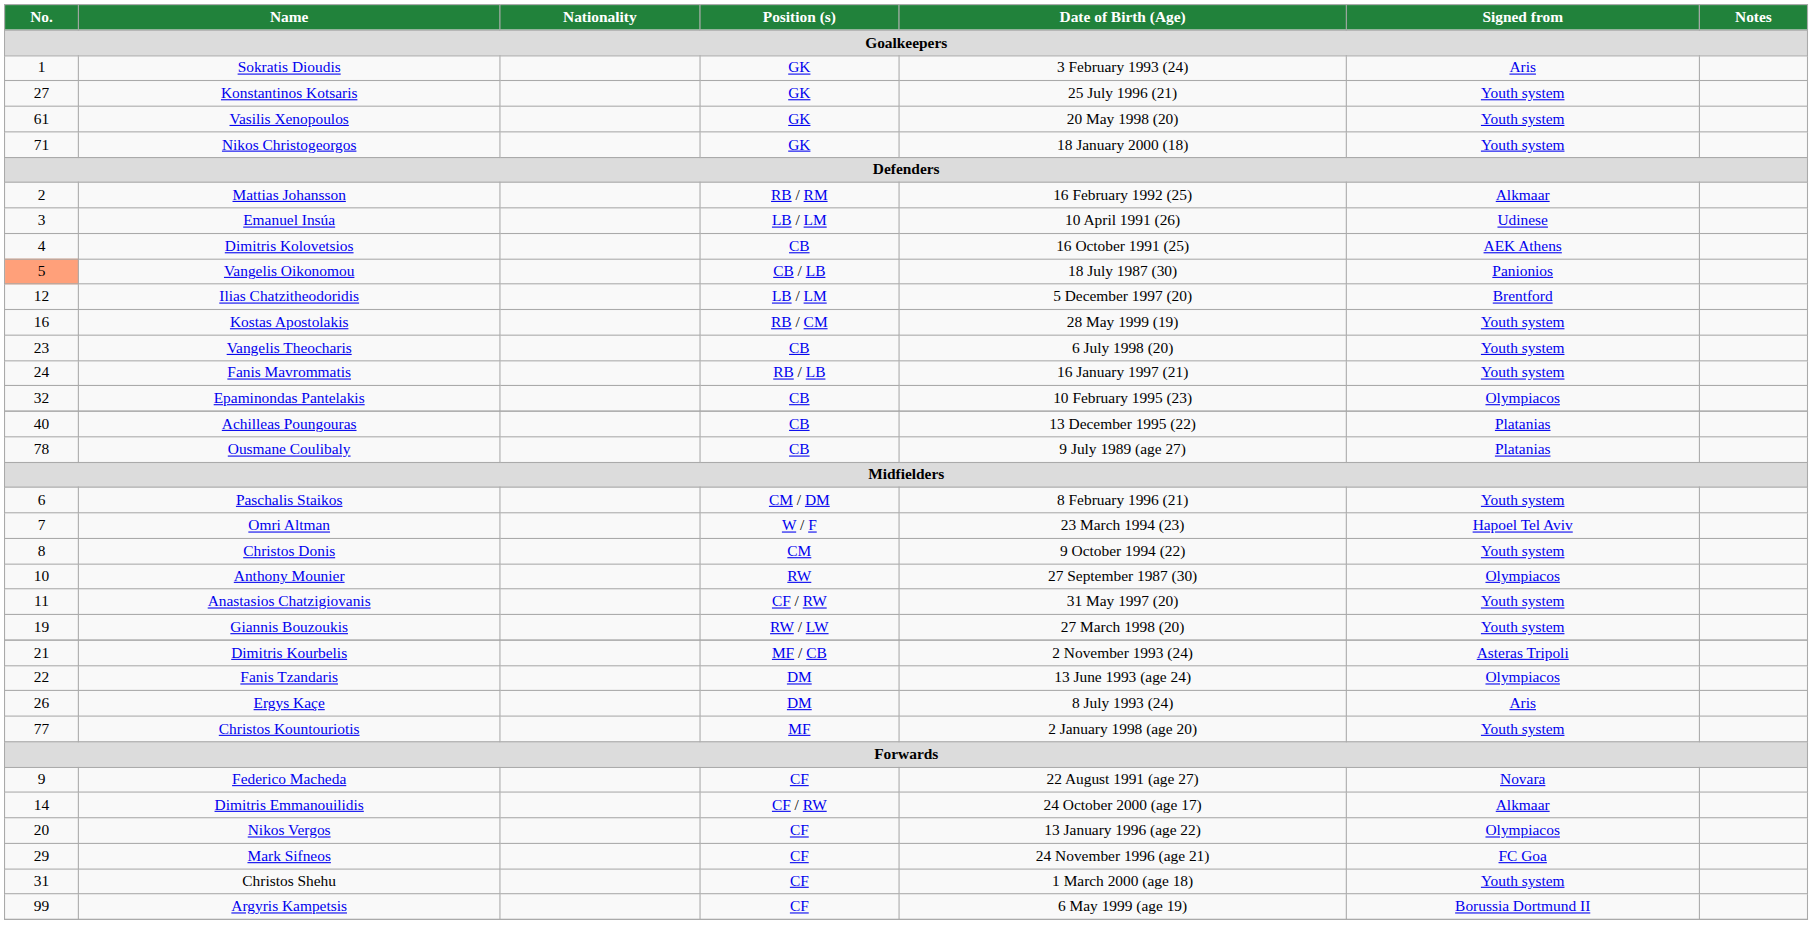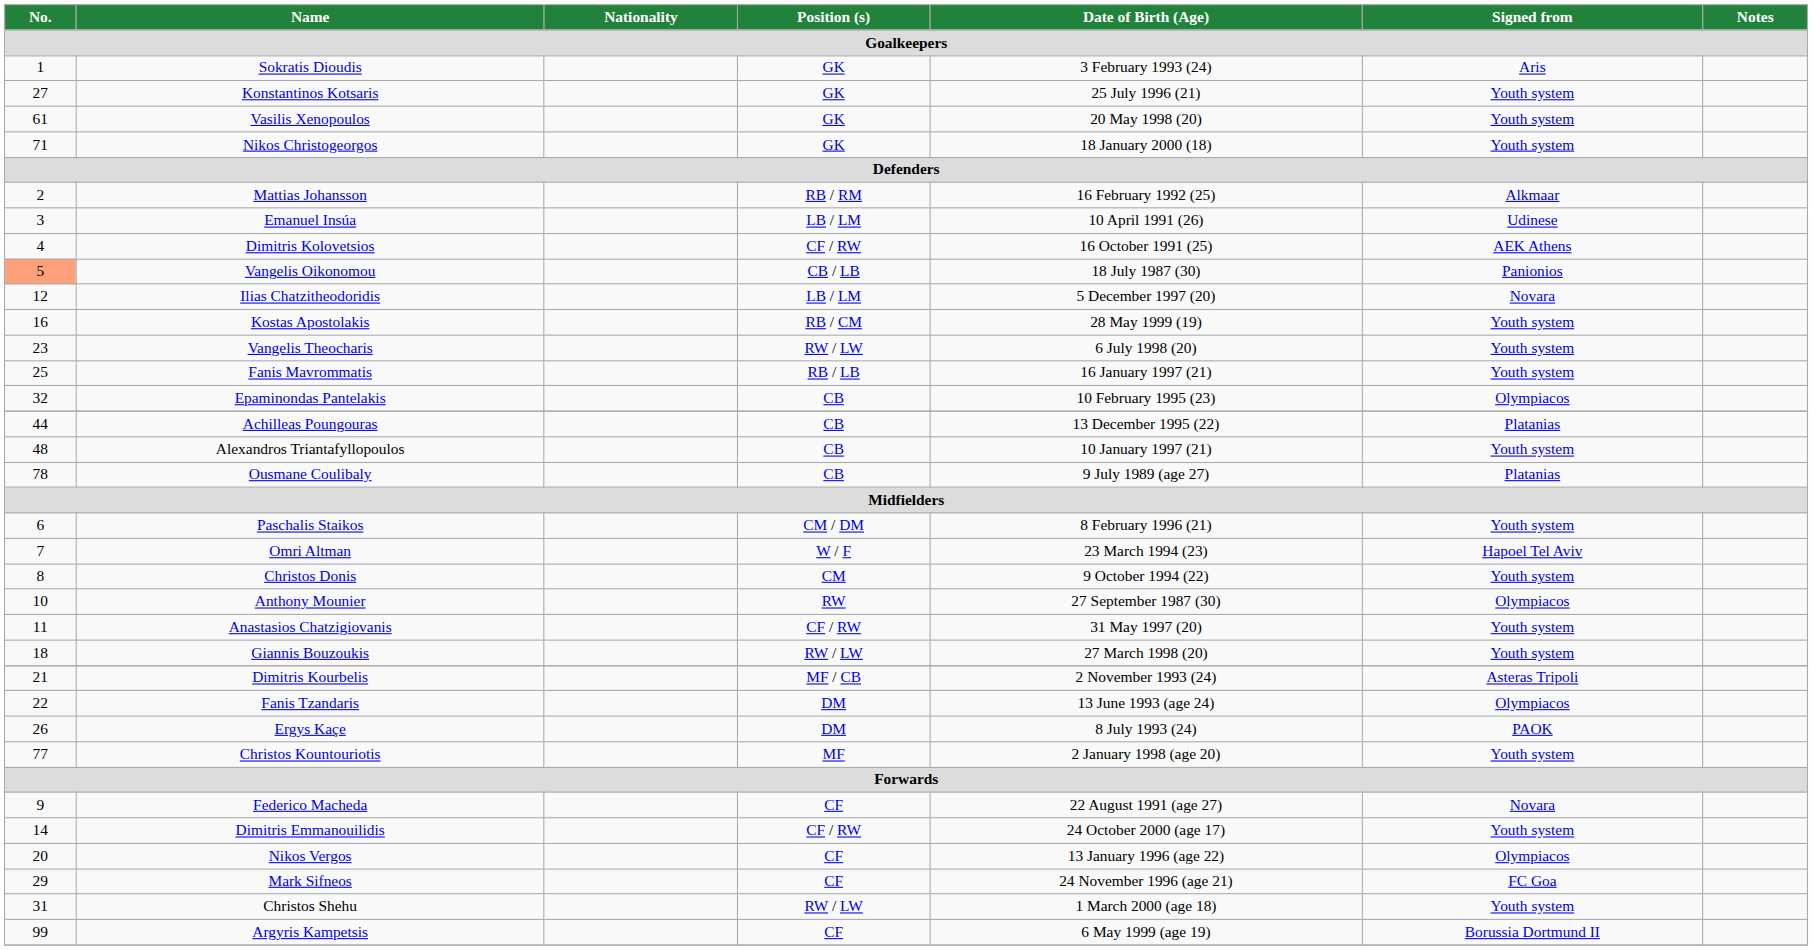 <table class="wikitable" style="text-align:center; font-size:90%; width:85%;">
 <tr>
 <th style="background:#21823b; color:white; text-align:center;">No.</th>
 <th style="background:#21823b; color:white; text-align:center;">Name</th>
 <th style="background:#21823b; color:white; text-align:center;">Nationality</th>
 <th style="background:#21823b; color:white; text-align:center;">Position (s)</th>
 <th style="background:#21823b; color:white; text-align:center;">Date of Birth (Age)</th>
 <th style="background:#21823b; color:white; text-align:center;">Signed from</th>
 <th style="background:#21823b; color:white; text-align:center;">Notes</th>
 </tr>
 <tr>
 <th colspan="7" style="background:#dcdcdc; text-align:center;">Goalkeepers</th>
 </tr>
 <tr>
 <td>1</td>
 <td><a href='#'>Sokratis Dioudis</a></td>
 <td></td>
 <td><a href='#'>GK</a></td>
 <td>3 February 1993 (24)</td>
 <td> <a href='#'>Aris</a></td>
 <td></td>
 </tr>
 <tr>
 <td>27</td>
 <td><a href='#'>Konstantinos Kotsaris</a></td>
 <td></td>
 <td><a href='#'>GK</a></td>
 <td>25 July 1996 (21)</td>
 <td><a href='#'>Youth system</a></td>
 <td></td>
 </tr>
 <tr>
 <td>61</td>
 <td><a href='#'>Vasilis Xenopoulos</a></td>
 <td></td>
 <td><a href='#'>GK</a></td>
 <td>20 May 1998 (20)</td>
 <td><a href='#'>Youth system</a></td>
 <td></td>
 </tr>
 <tr>
 <td>71</td>
 <td><a href='#'>Nikos Christogeorgos</a></td>
 <td></td>
 <td><a href='#'>GK</a></td>
 <td>18 January 2000 (18)</td>
 <td><a href='#'>Youth system</a></td>
 <td></td>
 </tr>
 <tr>
 <th colspan="7" style="background:#dcdcdc; text-align:center;">Defenders</th>
 </tr>
 <tr>
 <td>2</td>
 <td><a href='#'>Mattias Johansson</a></td>
 <td></td>
 <td><a href='#'>RB</a> / <a href='#'>RM</a></td>
 <td>16 February 1992 (25)</td>
 <td> <a href='#'>Alkmaar</a></td>
 <td></td>
 </tr>
 <tr>
 <td>3</td>
 <td><a href='#'>Emanuel Insúa</a></td>
 <td></td>
 <td><a href='#'>LB</a> / <a href='#'>LM</a></td>
 <td>10 April 1991 (26)</td>
 <td> <a href='#'>Udinese</a></td>
 <td></td>
 </tr>
 <tr>
 <td>4</td>
 <td><a href='#'>Dimitris Kolovetsios</a></td>
 <td></td>
-<td><a href='#'>CB</a></td>
+<td><a href='#'>CF</a> / <a href='#'>RW</a></td>
 <td>16 October 1991 (25)</td>
 <td> <a href='#'>AEK Athens</a></td>
 <td></td>
 </tr>
 <tr>
 <td style="background: lightsalmon;">5</td>
 <td><a href='#'>Vangelis Oikonomou</a></td>
 <td></td>
 <td><a href='#'>CB</a> / <a href='#'>LB</a></td>
 <td>18 July 1987 (30)</td>
 <td> <a href='#'>Panionios</a></td>
 <td></td>
 </tr>
 <tr>
 <td>12</td>
 <td><a href='#'>Ilias Chatzitheodoridis</a></td>
 <td></td>
 <td><a href='#'>LB</a> / <a href='#'>LM</a></td>
 <td>5 December 1997 (20)</td>
-<td> <a href='#'>Brentford</a></td>
+<td> <a href='#'>Novara</a></td>
 <td></td>
 </tr>
 <tr>
 <td>16</td>
 <td><a href='#'>Kostas Apostolakis</a></td>
 <td></td>
 <td><a href='#'>RB</a> / <a href='#'>CM</a></td>
 <td>28 May 1999 (19)</td>
 <td><a href='#'>Youth system</a></td>
 <td></td>
 </tr>
 <tr>
 <td>23</td>
 <td><a href='#'>Vangelis Theocharis</a></td>
 <td></td>
-<td><a href='#'>CB</a></td>
+<td><a href='#'>RW</a> / <a href='#'>LW</a></td>
 <td>6 July 1998 (20)</td>
 <td><a href='#'>Youth system</a></td>
 <td></td>
 </tr>
 <tr>
-<td>24</td>
+<td>25</td>
 <td><a href='#'>Fanis Mavrommatis</a></td>
 <td></td>
 <td><a href='#'>RB</a> / <a href='#'>LB</a></td>
 <td>16 January 1997 (21)</td>
 <td><a href='#'>Youth system</a></td>
 <td></td>
 </tr>
 <tr>
 <td>32</td>
 <td><a href='#'>Epaminondas Pantelakis</a></td>
 <td></td>
 <td><a href='#'>CB</a></td>
 <td>10 February 1995 (23)</td>
 <td> <a href='#'>Olympiacos</a></td>
 <td></td>
 </tr>
 <tr>
 </tr>
 <tr>
-<td>40</td>
+<td>44</td>
 <td><a href='#'>Achilleas Poungouras</a></td>
 <td></td>
 <td><a href='#'>CB</a></td>
 <td>13 December 1995  (22)</td>
 <td> <a href='#'>Platanias</a></td>
+<td></td>
+</tr>
+<tr>
+<td>48</td>
+<td>Alexandros Triantafyllopoulos</td>
+<td></td>
+<td><a href='#'>CB</a></td>
+<td>10 January 1997 (21)</td>
+<td><a href='#'>Youth system</a></td>
 <td></td>
 </tr>
 <tr>
 <td>78</td>
 <td><a href='#'>Ousmane Coulibaly</a></td>
 <td></td>
 <td><a href='#'>CB</a></td>
 <td>9 July 1989 (age 27)</td>
 <td> <a href='#'>Platanias</a></td>
 <td></td>
 </tr>
 <tr>
 <th colspan="7" style="background:#dcdcdc; text-align:center;">Midfielders</th>
 </tr>
 <tr>
 <td>6</td>
 <td><a href='#'>Paschalis Staikos</a></td>
 <td></td>
 <td><a href='#'>CM</a> / <a href='#'>DM</a></td>
 <td>8 February 1996 (21)</td>
 <td><a href='#'>Youth system</a></td>
 <td></td>
 </tr>
 <tr>
 <td>7</td>
 <td><a href='#'>Omri Altman</a></td>
 <td></td>
 <td><a href='#'>W</a> / <a href='#'>F</a></td>
 <td>23 March 1994 (23)</td>
 <td> <a href='#'>Hapoel Tel Aviv</a></td>
 <td></td>
 </tr>
 <tr>
 <td>8</td>
 <td><a href='#'>Christos Donis</a></td>
 <td></td>
 <td><a href='#'>CM</a></td>
 <td>9 October 1994 (22)</td>
 <td><a href='#'>Youth system</a></td>
 <td></td>
 </tr>
 <tr>
 <td>10</td>
 <td><a href='#'>Anthony Mounier</a></td>
 <td></td>
 <td><a href='#'>RW</a></td>
 <td>27 September 1987 (30)</td>
 <td> <a href='#'>Olympiacos</a></td>
 <td></td>
 </tr>
 <tr>
 <td>11</td>
 <td><a href='#'>Anastasios Chatzigiovanis</a></td>
 <td></td>
 <td><a href='#'>CF</a> / <a href='#'>RW</a></td>
 <td>31 May 1997 (20)</td>
 <td><a href='#'>Youth system</a></td>
 <td></td>
 </tr>
 <tr>
-<td>19</td>
+<td>18</td>
 <td><a href='#'>Giannis Bouzoukis</a></td>
 <td></td>
 <td><a href='#'>RW</a> / <a href='#'>LW</a></td>
 <td>27 March 1998 (20)</td>
 <td><a href='#'>Youth system</a></td>
 <td></td>
 </tr>
 <tr>
 </tr>
 <tr>
 <td>21</td>
 <td><a href='#'>Dimitris Kourbelis</a></td>
 <td></td>
 <td><a href='#'>MF</a> / <a href='#'>CB</a></td>
 <td>2 November 1993  (24)</td>
 <td> <a href='#'>Asteras Tripoli</a></td>
 <td></td>
 </tr>
 <tr>
 <td>22</td>
 <td><a href='#'>Fanis Tzandaris</a></td>
 <td></td>
 <td><a href='#'>DM</a></td>
 <td>13 June 1993 (age 24)</td>
 <td> <a href='#'>Olympiacos</a></td>
 <td></td>
 </tr>
 <tr>
 <td>26</td>
 <td><a href='#'>Ergys Kaçe</a></td>
 <td></td>
 <td><a href='#'>DM</a></td>
 <td>8 July 1993 (24)</td>
-<td> <a href='#'>Aris</a></td>
+<td> <a href='#'>PAOK</a></td>
 <td></td>
 </tr>
 <tr>
 <td>77</td>
 <td><a href='#'>Christos Kountouriotis</a></td>
 <td></td>
 <td><a href='#'>MF</a></td>
 <td>2 January 1998 (age 20)</td>
 <td><a href='#'>Youth system</a></td>
 <td></td>
 </tr>
 <tr>
 <th colspan="7" style="background:#dcdcdc; text-align:center;">Forwards</th>
 </tr>
 <tr>
 <td>9</td>
 <td><a href='#'>Federico Macheda</a></td>
 <td></td>
 <td><a href='#'>CF</a></td>
 <td>22 August 1991 (age 27)</td>
 <td> <a href='#'>Novara</a></td>
 <td></td>
 </tr>
 <tr>
 <td>14</td>
 <td><a href='#'>Dimitris Emmanouilidis</a></td>
 <td></td>
 <td><a href='#'>CF</a> / <a href='#'>RW</a></td>
 <td>24 October 2000 (age 17)</td>
-<td> <a href='#'>Alkmaar</a></td>
+<td><a href='#'>Youth system</a></td>
 <td></td>
 </tr>
 <tr>
 <td>20</td>
 <td><a href='#'>Nikos Vergos</a></td>
 <td></td>
 <td><a href='#'>CF</a></td>
 <td>13 January 1996 (age 22)</td>
 <td> <a href='#'>Olympiacos</a></td>
 <td></td>
 </tr>
 <tr>
 <td>29</td>
 <td><a href='#'>Mark Sifneos</a></td>
 <td></td>
 <td><a href='#'>CF</a></td>
 <td>24 November 1996 (age 21)</td>
 <td> <a href='#'>FC Goa</a></td>
 <td></td>
 </tr>
 <tr>
 <td>31</td>
 <td>Christos Shehu</td>
 <td></td>
-<td><a href='#'>CF</a></td>
+<td><a href='#'>RW</a> / <a href='#'>LW</a></td>
 <td>1 March 2000 (age 18)</td>
 <td><a href='#'>Youth system</a></td>
 <td></td>
 </tr>
 <tr>
 <td>99</td>
 <td><a href='#'>Argyris Kampetsis</a></td>
 <td></td>
 <td><a href='#'>CF</a></td>
 <td>6 May 1999 (age 19)</td>
 <td> <a href='#'>Borussia Dortmund II</a></td>
 <td></td>
 </tr>
 <tr>
 </tr>
 </table>
